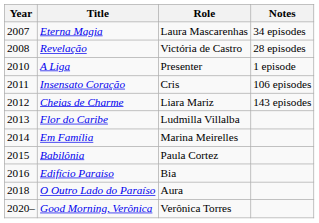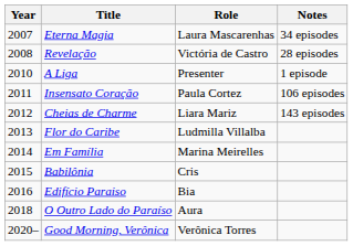 <table class="wikitable">
 <tr>
 <th>Year</th>
 <th>Title</th>
 <th>Role</th>
 <th>Notes</th>
 </tr>
 <tr>
 <td>2007</td>
 <td><em><a href='#'>Eterna Magia</a></em></td>
 <td>Laura Mascarenhas</td>
 <td>34 episodes</td>
 </tr>
 <tr>
 <td>2008</td>
 <td><em><a href='#'>Revelação</a></em></td>
 <td>Victória de Castro</td>
 <td>28 episodes</td>
 </tr>
 <tr>
 <td>2010</td>
 <td><em><a href='#'>A Liga</a></em></td>
 <td>Presenter</td>
 <td>1 episode</td>
 </tr>
 <tr>
 <td>2011</td>
 <td><em><a href='#'>Insensato Coração</a></em></td>
-<td>Cris</td>
+<td>Paula Cortez</td>
 <td>106 episodes</td>
 </tr>
 <tr>
 <td>2012</td>
 <td><em><a href='#'>Cheias de Charme</a></em></td>
 <td>Liara Mariz</td>
 <td>143 episodes</td>
 </tr>
 <tr>
 <td>2013</td>
 <td><em><a href='#'>Flor do Caribe</a></em></td>
 <td>Ludmilla Villalba</td>
 <td></td>
 </tr>
 <tr>
 <td>2014</td>
 <td><em><a href='#'>Em Família</a></em></td>
 <td>Marina Meirelles</td>
 <td></td>
 </tr>
 <tr>
 <td>2015</td>
 <td><em><a href='#'>Babilônia</a></em></td>
-<td>Paula Cortez</td>
+<td>Cris</td>
 <td></td>
 </tr>
 <tr>
 <td>2016</td>
 <td><em><a href='#'>Edifício Paraiso</a></em></td>
 <td>Bia</td>
 <td></td>
 </tr>
 <tr>
 <td>2018</td>
 <td><em><a href='#'>O Outro Lado do Paraíso</a></em></td>
 <td>Aura</td>
 <td></td>
 </tr>
 <tr>
 <td>2020–</td>
 <td><em><a href='#'>Good Morning, Verônica</a></em></td>
 <td>Verônica Torres</td>
 <td></td>
 </tr>
 </table>
